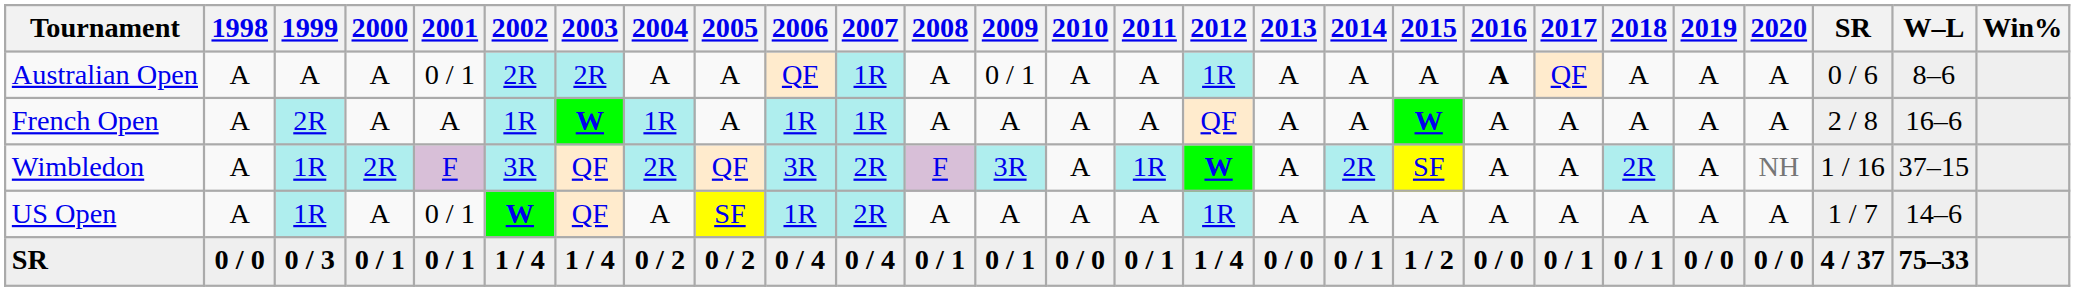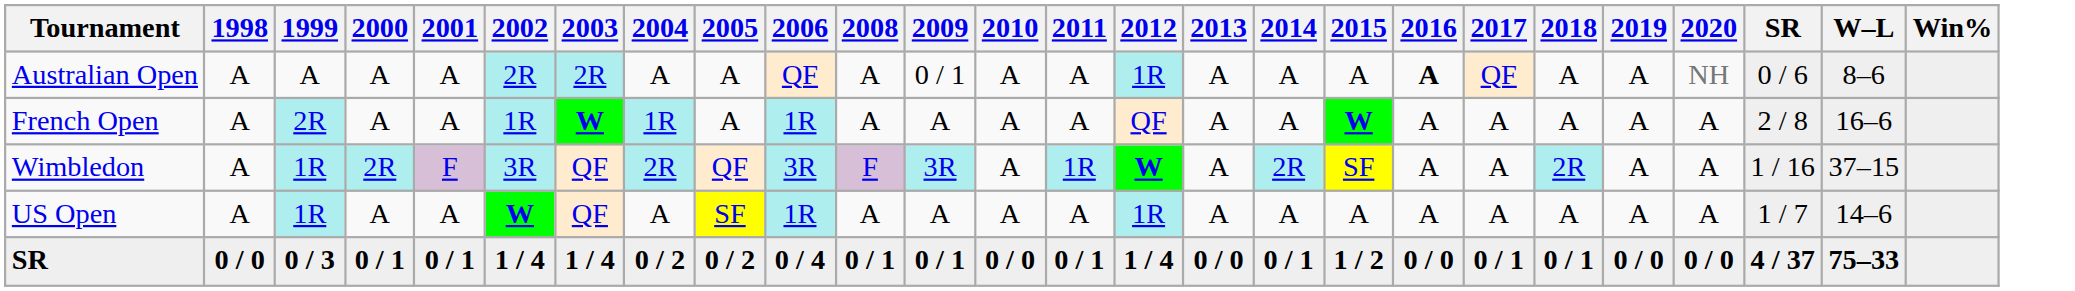 <table class=wikitable style=text-align:center;font-size:80%>
 <tr>
 <th>Tournament</th>
 <th><a href='#'>1998</a></th>
 <th><a href='#'>1999</a></th>
 <th><a href='#'>2000</a></th>
 <th><a href='#'>2001</a></th>
 <th><a href='#'>2002</a></th>
 <th><a href='#'>2003</a></th>
 <th><a href='#'>2004</a></th>
 <th><a href='#'>2005</a></th>
 <th><a href='#'>2006</a></th>
-<th><a href='#'>2007</a></th>
 <th><a href='#'>2008</a></th>
 <th><a href='#'>2009</a></th>
 <th><a href='#'>2010</a></th>
 <th><a href='#'>2011</a></th>
 <th><a href='#'>2012</a></th>
 <th><a href='#'>2013</a></th>
 <th><a href='#'>2014</a></th>
 <th><a href='#'>2015</a></th>
 <th><a href='#'>2016</a></th>
 <th><a href='#'>2017</a></th>
 <th><a href='#'>2018</a></th>
 <th><a href='#'>2019</a></th>
 <th><a href='#'>2020</a></th>
 <th>SR</th>
 <th>W–L</th>
 <th>Win%</th>
 </tr>
 <tr>
 <td align=left><a href='#'>Australian Open</a></td>
 <td>A</td>
 <td>A</td>
 <td>A</td>
-<td>0 / 1</td>
+<td>A</td>
 <td bgcolor=afeeee><a href='#'>2R</a></td>
 <td bgcolor=afeeee><a href='#'>2R</a></td>
 <td>A</td>
 <td>A</td>
 <td bgcolor=ffebcd><a href='#'>QF</a></td>
-<td bgcolor=afeeee><a href='#'>1R</a></td>
 <td>A</td>
 <td>0 / 1</td>
 <td>A</td>
 <td>A</td>
 <td bgcolor=afeeee><a href='#'>1R</a></td>
 <td>A</td>
 <td>A</td>
 <td>A</td>
 <td><strong>A</strong></td>
 <td bgcolor=ffebcd><a href='#'>QF</a></td>
 <td>A</td>
 <td>A</td>
-<td>A</td>
+<td style="color:#767676;">NH</td>
 <td style="background:#efefef;">0 / 6</td>
 <td style="background:#efefef;">8–6</td>
 <td style="background:#efefef;"></td>
 </tr>
 <tr>
 <td align=left><a href='#'>French Open</a></td>
 <td>A</td>
 <td bgcolor=afeeee><a href='#'>2R</a></td>
 <td>A</td>
 <td>A</td>
 <td bgcolor=afeeee><a href='#'>1R</a></td>
 <td bgcolor=lime><strong><a href='#'>W</a></strong></td>
 <td bgcolor=afeeee><a href='#'>1R</a></td>
 <td>A</td>
-<td bgcolor=afeeee><a href='#'>1R</a></td>
 <td bgcolor=afeeee><a href='#'>1R</a></td>
 <td>A</td>
 <td>A</td>
 <td>A</td>
 <td>A</td>
 <td bgcolor=ffebcd><a href='#'>QF</a></td>
 <td>A</td>
 <td>A</td>
 <td bgcolor=lime><strong><a href='#'>W</a></strong></td>
 <td>A</td>
 <td>A</td>
 <td>A</td>
 <td>A</td>
 <td>A</td>
 <td style="background:#efefef;">2 / 8</td>
 <td style="background:#efefef;">16–6</td>
 <td style="background:#efefef;"></td>
 </tr>
 <tr>
 <td align=left><a href='#'>Wimbledon</a></td>
 <td>A</td>
 <td bgcolor=afeeee><a href='#'>1R</a></td>
 <td bgcolor=afeeee><a href='#'>2R</a></td>
 <td bgcolor=thistle><a href='#'>F</a></td>
 <td bgcolor=afeeee><a href='#'>3R</a></td>
 <td bgcolor=ffebcd><a href='#'>QF</a></td>
 <td bgcolor=afeeee><a href='#'>2R</a></td>
 <td bgcolor=ffebcd><a href='#'>QF</a></td>
 <td bgcolor=afeeee><a href='#'>3R</a></td>
-<td bgcolor=afeeee><a href='#'>2R</a></td>
 <td bgcolor=thistle><a href='#'>F</a></td>
 <td bgcolor=afeeee><a href='#'>3R</a></td>
 <td>A</td>
 <td bgcolor=afeeee><a href='#'>1R</a></td>
 <td bgcolor=lime><strong><a href='#'>W</a></strong></td>
 <td>A</td>
 <td bgcolor=afeeee><a href='#'>2R</a></td>
 <td bgcolor=yellow><a href='#'>SF</a></td>
 <td>A</td>
 <td>A</td>
 <td bgcolor=afeeee><a href='#'>2R</a></td>
 <td>A</td>
-<td style="color:#767676;">NH</td>
+<td>A</td>
 <td style="background:#efefef;">1 / 16</td>
 <td style="background:#efefef;">37–15</td>
 <td style="background:#efefef;"></td>
 </tr>
 <tr>
 <td align=left><a href='#'>US Open</a></td>
 <td>A</td>
 <td bgcolor=afeeee><a href='#'>1R</a></td>
 <td>A</td>
-<td>0 / 1</td>
+<td>A</td>
 <td bgcolor=lime><strong><a href='#'>W</a></strong></td>
 <td bgcolor=ffebcd><a href='#'>QF</a></td>
 <td>A</td>
 <td bgcolor=yellow><a href='#'>SF</a></td>
 <td bgcolor=afeeee><a href='#'>1R</a></td>
-<td bgcolor=afeeee><a href='#'>2R</a></td>
 <td>A</td>
 <td>A</td>
 <td>A</td>
 <td>A</td>
 <td bgcolor=afeeee><a href='#'>1R</a></td>
 <td>A</td>
 <td>A</td>
 <td>A</td>
 <td>A</td>
 <td>A</td>
 <td>A</td>
 <td>A</td>
 <td>A</td>
 <td style="background:#efefef;">1 / 7</td>
 <td style="background:#efefef;">14–6</td>
 <td style="background:#efefef;"></td>
 </tr>
 <tr style="font-weight:bold; background:#efefef;">
 <td style=text-align:left>SR</td>
 <td>0 / 0</td>
 <td>0 / 3</td>
 <td>0 / 1</td>
 <td>0 / 1</td>
 <td>1 / 4</td>
 <td>1 / 4</td>
 <td>0 / 2</td>
 <td>0 / 2</td>
 <td>0 / 4</td>
-<td>0 / 4</td>
 <td>0 / 1</td>
 <td>0 / 1</td>
 <td>0 / 0</td>
 <td>0 / 1</td>
 <td>1 / 4</td>
 <td>0 / 0</td>
 <td>0 / 1</td>
 <td>1 / 2</td>
 <td>0 / 0</td>
 <td>0 / 1</td>
 <td>0 / 1</td>
 <td>0 / 0</td>
 <td>0 / 0</td>
 <td>4 / 37</td>
 <td>75–33</td>
 <td style="background:#efefef;"></td>
 </tr>
 </table>
